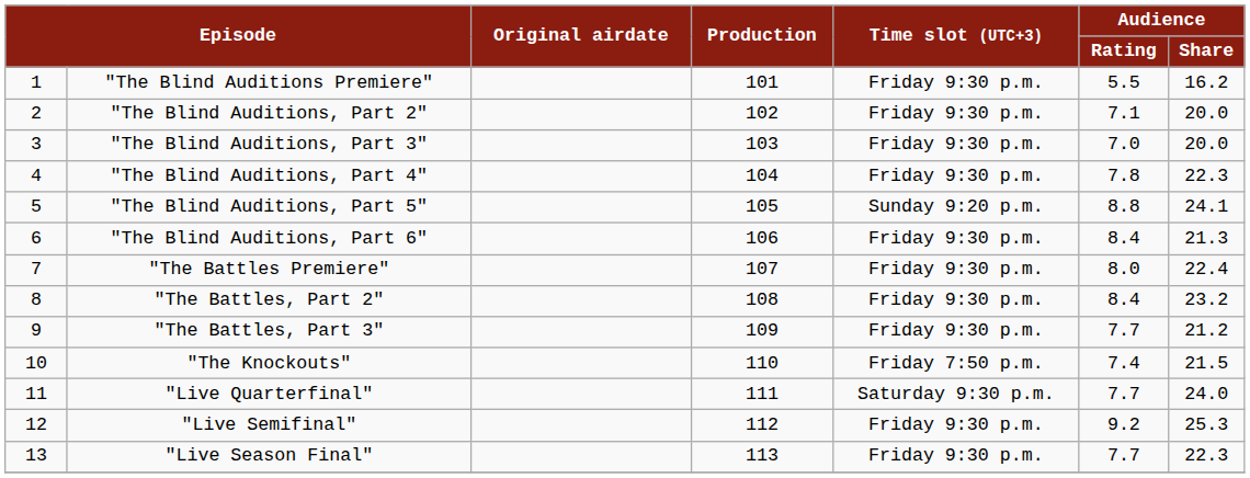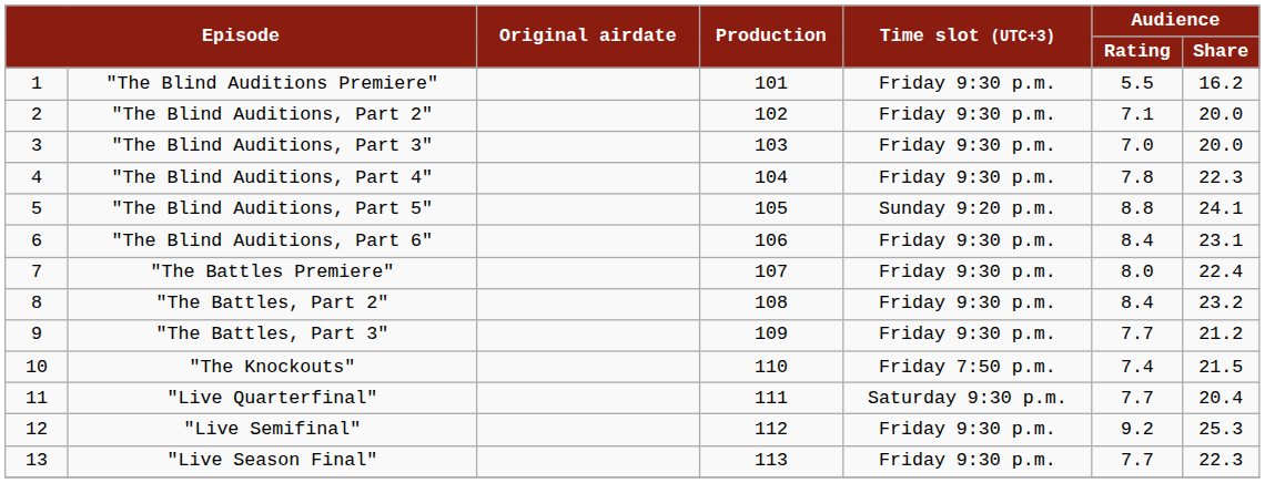 <table class="wikitable" style="text-align:center; line-height:16px; width:100%;">
 <tr>
 <th style="background:#8b1c10; color:white;" colspan="2" rowspan="2">Episode</th>
 <th style="background:#8b1c10; color:white;" rowspan="2">Original airdate</th>
 <th style="background:#8b1c10; color:white;" rowspan="2">Production</th>
 <th style="background:#8b1c10; color:white;" rowspan="2">Time slot <small>(UTC+3)</small></th>
 <th style="background:#8b1c10; color:white;" colspan="2">Audience</th>
 </tr>
 <tr>
 <th style="background:#8b1c10; color:white;">Rating</th>
 <th style="background:#8b1c10; color:white;">Share</th>
 </tr>
 <tr>
 <td style="width:05%;">1</td>
 <td>"The Blind Auditions Premiere"</td>
 <td></td>
 <td>101</td>
 <td>Friday 9:30 p.m.</td>
 <td>5.5</td>
 <td>16.2</td>
 </tr>
 <tr>
 <td style="width:05%;">2</td>
 <td>"The Blind Auditions, Part 2"</td>
 <td></td>
 <td>102</td>
 <td>Friday 9:30 p.m.</td>
 <td>7.1</td>
 <td>20.0</td>
 </tr>
 <tr>
 <td style="width:05%;">3</td>
 <td>"The Blind Auditions, Part 3"</td>
 <td></td>
 <td>103</td>
 <td>Friday 9:30 p.m.</td>
 <td>7.0</td>
 <td>20.0</td>
 </tr>
 <tr>
 <td style="width:05%;">4</td>
 <td>"The Blind Auditions, Part 4"</td>
 <td></td>
 <td>104</td>
 <td>Friday 9:30 p.m.</td>
 <td>7.8</td>
 <td>22.3</td>
 </tr>
 <tr>
 <td style="width:05%;">5</td>
 <td>"The Blind Auditions, Part 5"</td>
 <td></td>
 <td>105</td>
 <td>Sunday 9:20 p.m.</td>
 <td>8.8</td>
 <td>24.1</td>
 </tr>
 <tr>
 <td style="width:05%;">6</td>
 <td>"The Blind Auditions, Part 6"</td>
 <td></td>
 <td>106</td>
 <td>Friday 9:30 p.m.</td>
 <td>8.4</td>
-<td>21.3</td>
+<td>23.1</td>
 </tr>
 <tr>
 <td style="width:05%;">7</td>
 <td>"The Battles Premiere"</td>
 <td></td>
 <td>107</td>
 <td>Friday 9:30 p.m.</td>
 <td>8.0</td>
 <td>22.4</td>
 </tr>
 <tr>
 <td style="width:05%;">8</td>
 <td>"The Battles, Part 2"</td>
 <td></td>
 <td>108</td>
 <td>Friday 9:30 p.m.</td>
 <td>8.4</td>
 <td>23.2</td>
 </tr>
 <tr>
 <td style="width:05%;">9</td>
 <td>"The Battles, Part 3"</td>
 <td></td>
 <td>109</td>
 <td>Friday 9:30 p.m.</td>
 <td>7.7</td>
 <td>21.2</td>
 </tr>
 <tr>
 <td style="width:05%;">10</td>
 <td>"The Knockouts"</td>
 <td></td>
 <td>110</td>
 <td>Friday 7:50 p.m.</td>
 <td>7.4</td>
 <td>21.5</td>
 </tr>
 <tr>
 <td style="width:05%;">11</td>
 <td>"Live Quarterfinal"</td>
 <td></td>
 <td>111</td>
 <td>Saturday 9:30 p.m.</td>
 <td>7.7</td>
-<td>24.0</td>
+<td>20.4</td>
 </tr>
 <tr>
 <td style="width:05%;">12</td>
 <td>"Live Semifinal"</td>
 <td></td>
 <td>112</td>
 <td>Friday 9:30 p.m.</td>
 <td>9.2</td>
 <td>25.3</td>
 </tr>
 <tr>
 <td style="width:05%;">13</td>
 <td>"Live Season Final"</td>
 <td></td>
 <td>113</td>
 <td>Friday 9:30 p.m.</td>
 <td>7.7</td>
 <td>22.3</td>
 </tr>
 <tr>
 </tr>
 </table>
